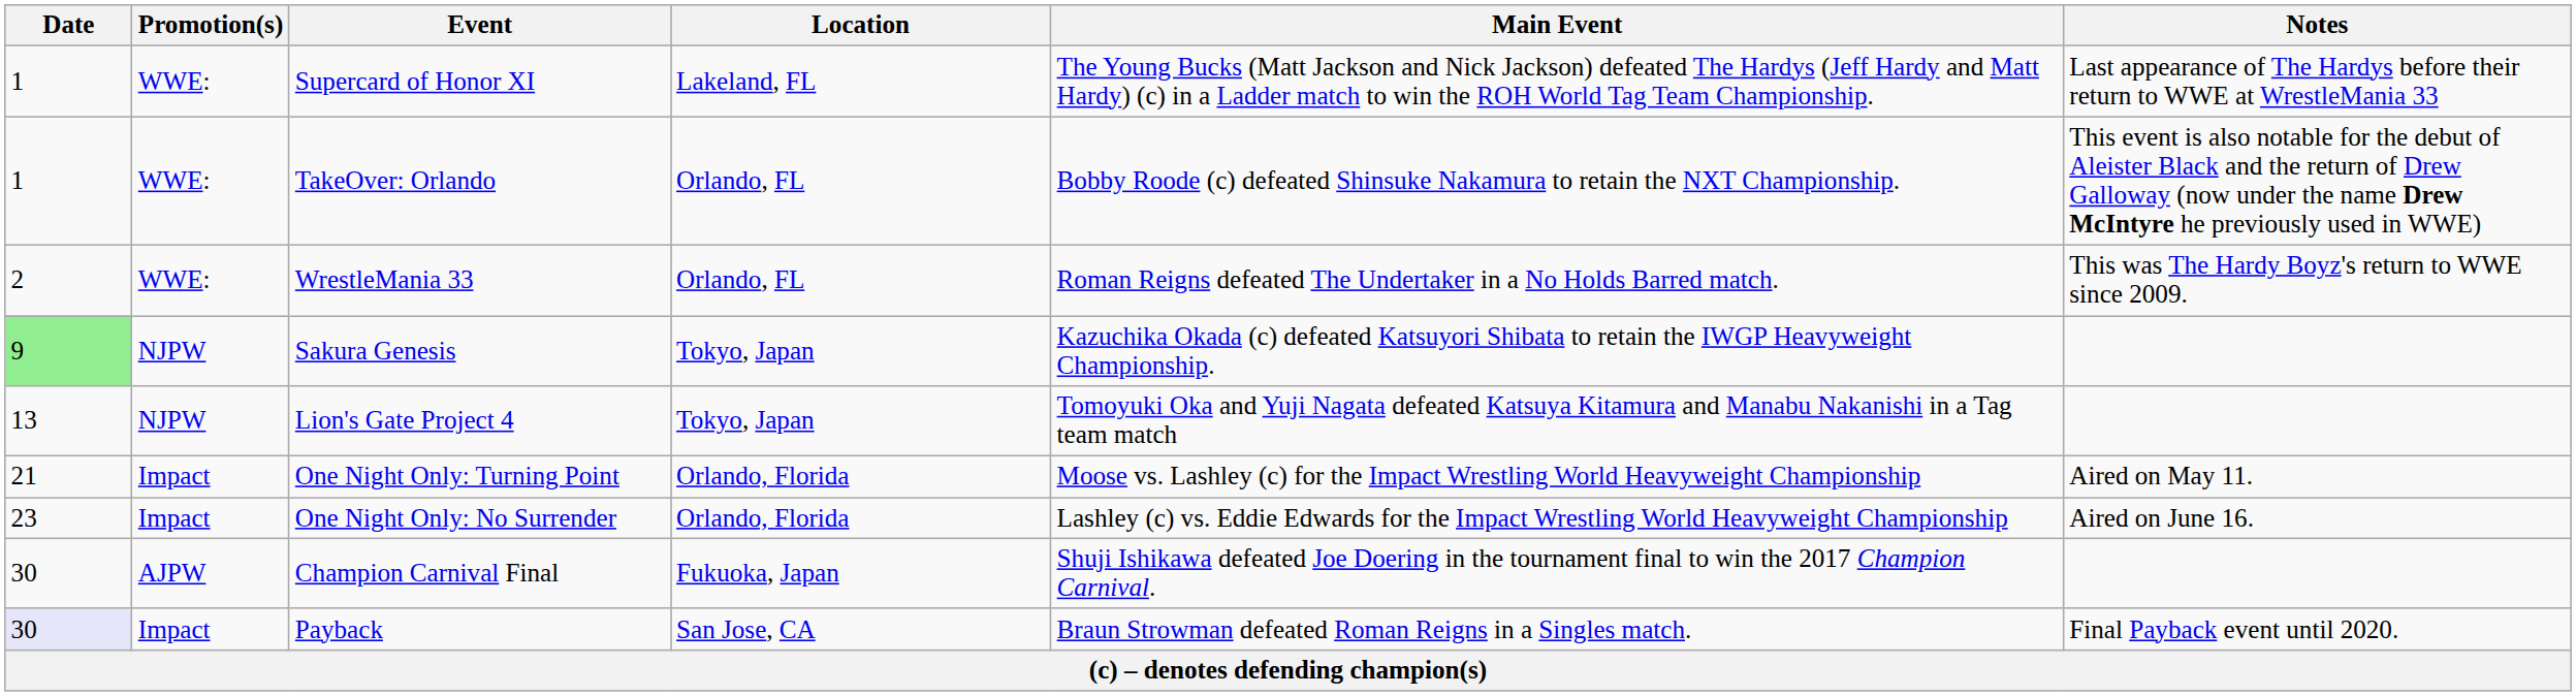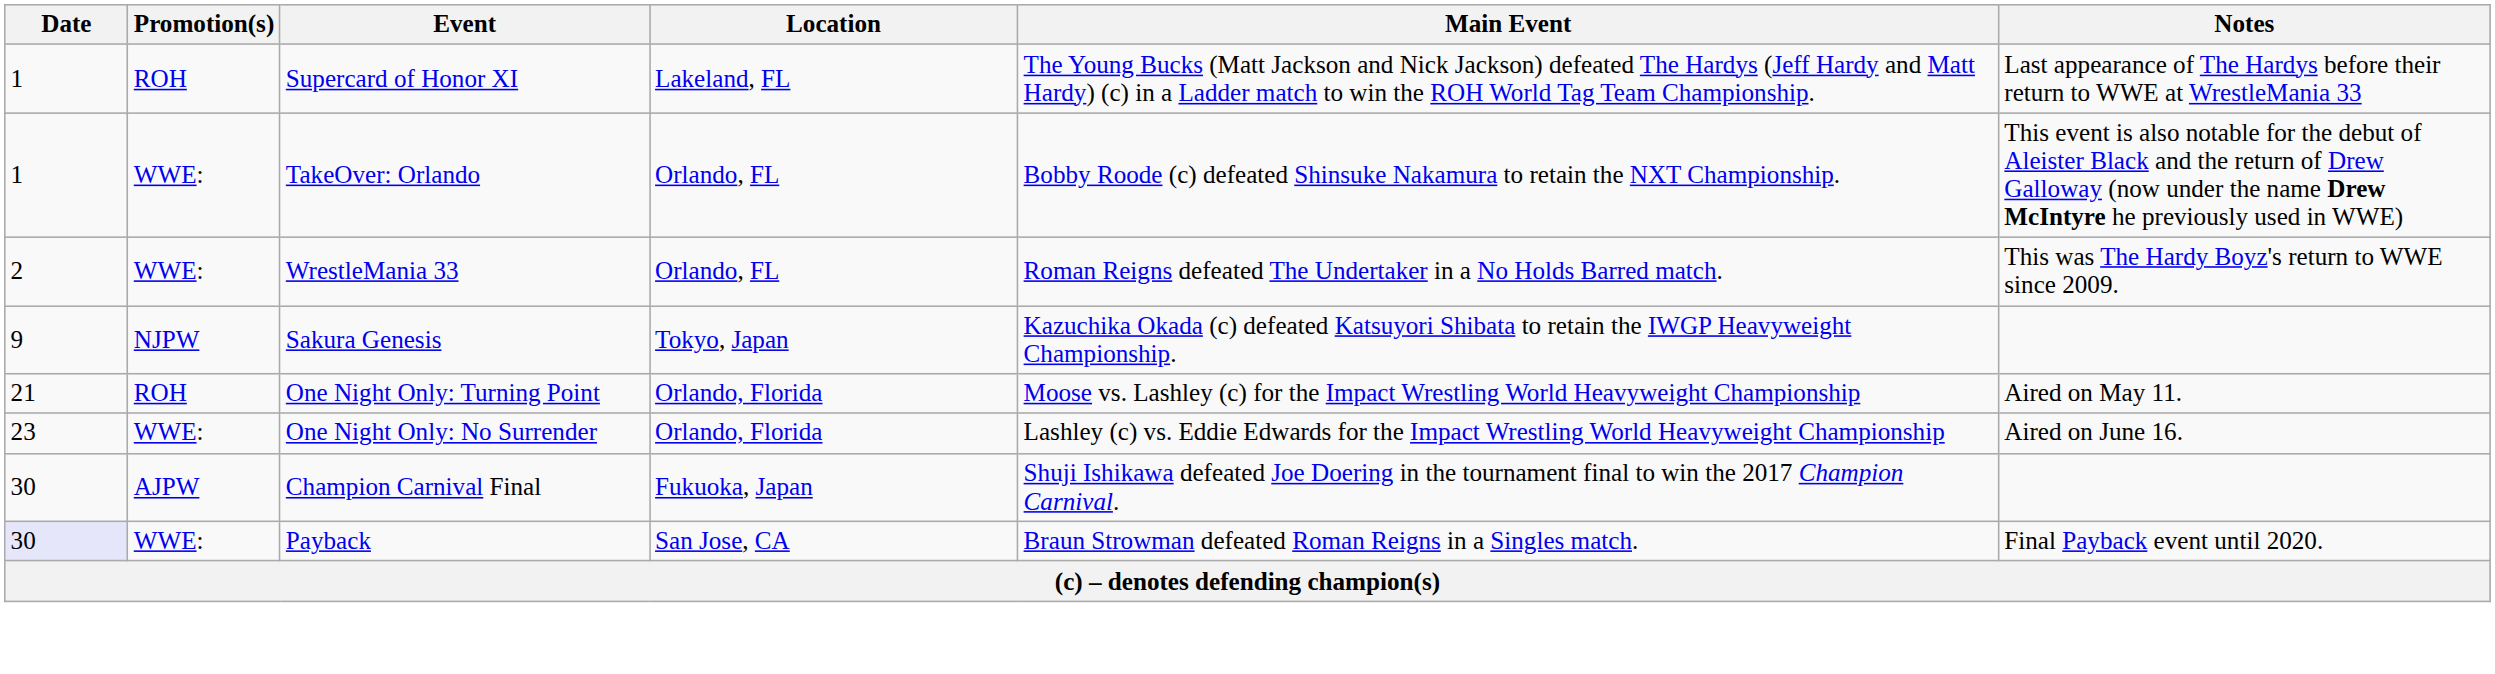 <table class="wikitable" style="width:100%;">
 <tr>
 <th width=5%>Date</th>
 <th width=5%>Promotion(s)</th>
 <th width=15%>Event</th>
 <th width=15%>Location</th>
 <th width=40%>Main Event</th>
 <th width=20%>Notes</th>
 </tr>
 <tr>
 <td>1</td>
-<td><a href='#'>WWE</a>:<br></td>
+<td><a href='#'>ROH</a></td>
 <td><a href='#'>Supercard of Honor XI</a></td>
 <td><a href='#'>Lakeland</a>, <a href='#'>FL</a></td>
 <td><a href='#'>The Young Bucks</a> (Matt Jackson and Nick Jackson) defeated <a href='#'>The Hardys</a> (<a href='#'>Jeff Hardy</a> and <a href='#'>Matt Hardy</a>) (c) in a <a href='#'>Ladder match</a> to win the <a href='#'>ROH World Tag Team Championship</a>.</td>
 <td>Last appearance of <a href='#'>The Hardys</a> before their return to WWE at <a href='#'>WrestleMania 33</a></td>
 </tr>
 <tr>
 <td>1</td>
 <td><a href='#'>WWE</a>:<br></td>
 <td><a href='#'>TakeOver: Orlando</a></td>
 <td><a href='#'>Orlando</a>, <a href='#'>FL</a></td>
 <td><a href='#'>Bobby Roode</a> (c) defeated <a href='#'>Shinsuke Nakamura</a> to retain the <a href='#'>NXT Championship</a>.</td>
 <td>This event is also notable for the debut of <a href='#'>Aleister Black</a> and the return of <a href='#'>Drew Galloway</a> (now under the name <strong>Drew McIntyre</strong> he previously used in WWE)</td>
 </tr>
 <tr>
 <td>2</td>
 <td><a href='#'>WWE</a>:<br></td>
 <td><a href='#'>WrestleMania 33</a></td>
 <td><a href='#'>Orlando</a>, <a href='#'>FL</a></td>
 <td><a href='#'>Roman Reigns</a> defeated <a href='#'>The Undertaker</a> in a <a href='#'>No Holds Barred match</a>.</td>
 <td>This was <a href='#'>The Hardy Boyz</a>'s return to WWE since 2009.</td>
 </tr>
 <tr>
-<td style="background: lightgreen;">9</td>
+<td>9</td>
 <td><a href='#'>NJPW</a></td>
 <td><a href='#'>Sakura Genesis</a></td>
 <td><a href='#'>Tokyo</a>, <a href='#'>Japan</a></td>
 <td><a href='#'>Kazuchika Okada</a> (c) defeated <a href='#'>Katsuyori Shibata</a> to retain the <a href='#'>IWGP Heavyweight Championship</a>.</td>
 <td></td>
 </tr>
 <tr>
-<td>13</td>
-<td><a href='#'>NJPW</a></td>
-<td><a href='#'>Lion's Gate Project 4</a></td>
-<td><a href='#'>Tokyo</a>, <a href='#'>Japan</a></td>
-<td><a href='#'>Tomoyuki Oka</a> and <a href='#'>Yuji Nagata</a> defeated <a href='#'>Katsuya Kitamura</a> and <a href='#'>Manabu Nakanishi</a> in a Tag team match</td>
-<td></td>
-</tr>
-<tr>
 <td>21</td>
-<td><a href='#'>Impact</a></td>
+<td><a href='#'>ROH</a></td>
 <td><a href='#'>One Night Only: Turning Point</a></td>
 <td><a href='#'>Orlando, Florida</a></td>
 <td><a href='#'>Moose</a> vs. Lashley (c) for the <a href='#'>Impact Wrestling World Heavyweight Championship</a></td>
 <td>Aired on May 11.</td>
 </tr>
 <tr>
 <td>23</td>
-<td><a href='#'>Impact</a></td>
+<td><a href='#'>WWE</a>:<br></td>
 <td><a href='#'>One Night Only: No Surrender</a></td>
 <td><a href='#'>Orlando, Florida</a></td>
 <td>Lashley (c) vs. Eddie Edwards for the <a href='#'>Impact Wrestling World Heavyweight Championship</a></td>
 <td>Aired on June 16.</td>
 </tr>
 <tr>
 <td>30</td>
 <td><a href='#'>AJPW</a></td>
 <td><a href='#'>Champion Carnival</a> Final</td>
 <td><a href='#'>Fukuoka</a>, <a href='#'>Japan</a></td>
 <td><a href='#'>Shuji Ishikawa</a> defeated <a href='#'>Joe Doering</a> in the tournament final to win the 2017 <em><a href='#'>Champion Carnival</a></em>.</td>
 <td></td>
 </tr>
 <tr>
 <td style="background: lavender;">30</td>
-<td><a href='#'>Impact</a></td>
+<td><a href='#'>WWE</a>:<br></td>
 <td><a href='#'>Payback</a></td>
 <td><a href='#'>San Jose</a>, <a href='#'>CA</a></td>
 <td><a href='#'>Braun Strowman</a> defeated <a href='#'>Roman Reigns</a> in a <a href='#'>Singles match</a>.</td>
 <td>Final <a href='#'>Payback</a> event until 2020.</td>
 </tr>
 <tr>
 <th colspan="6">(c) – denotes defending champion(s)</th>
 </tr>
 </table>
